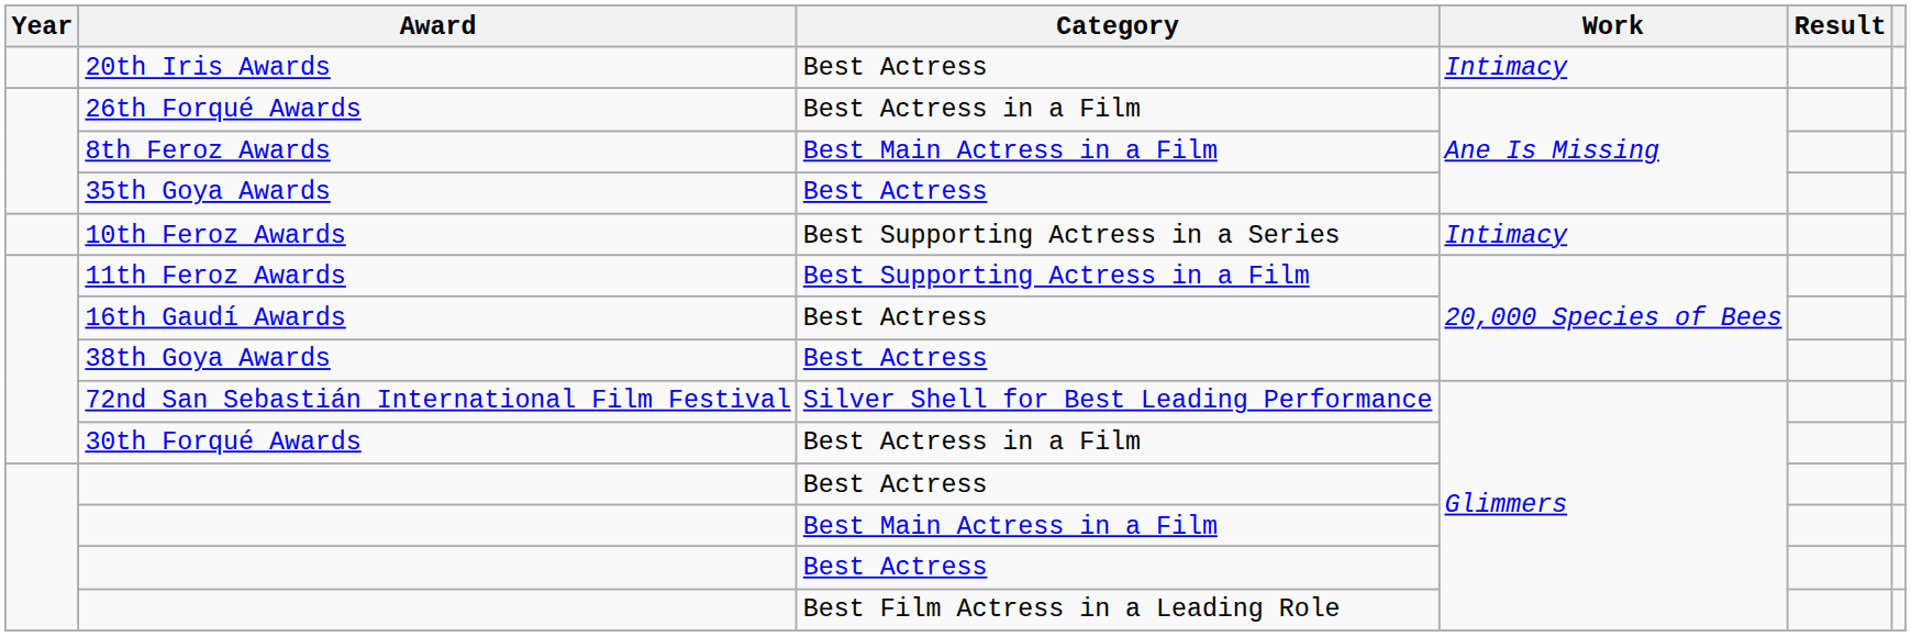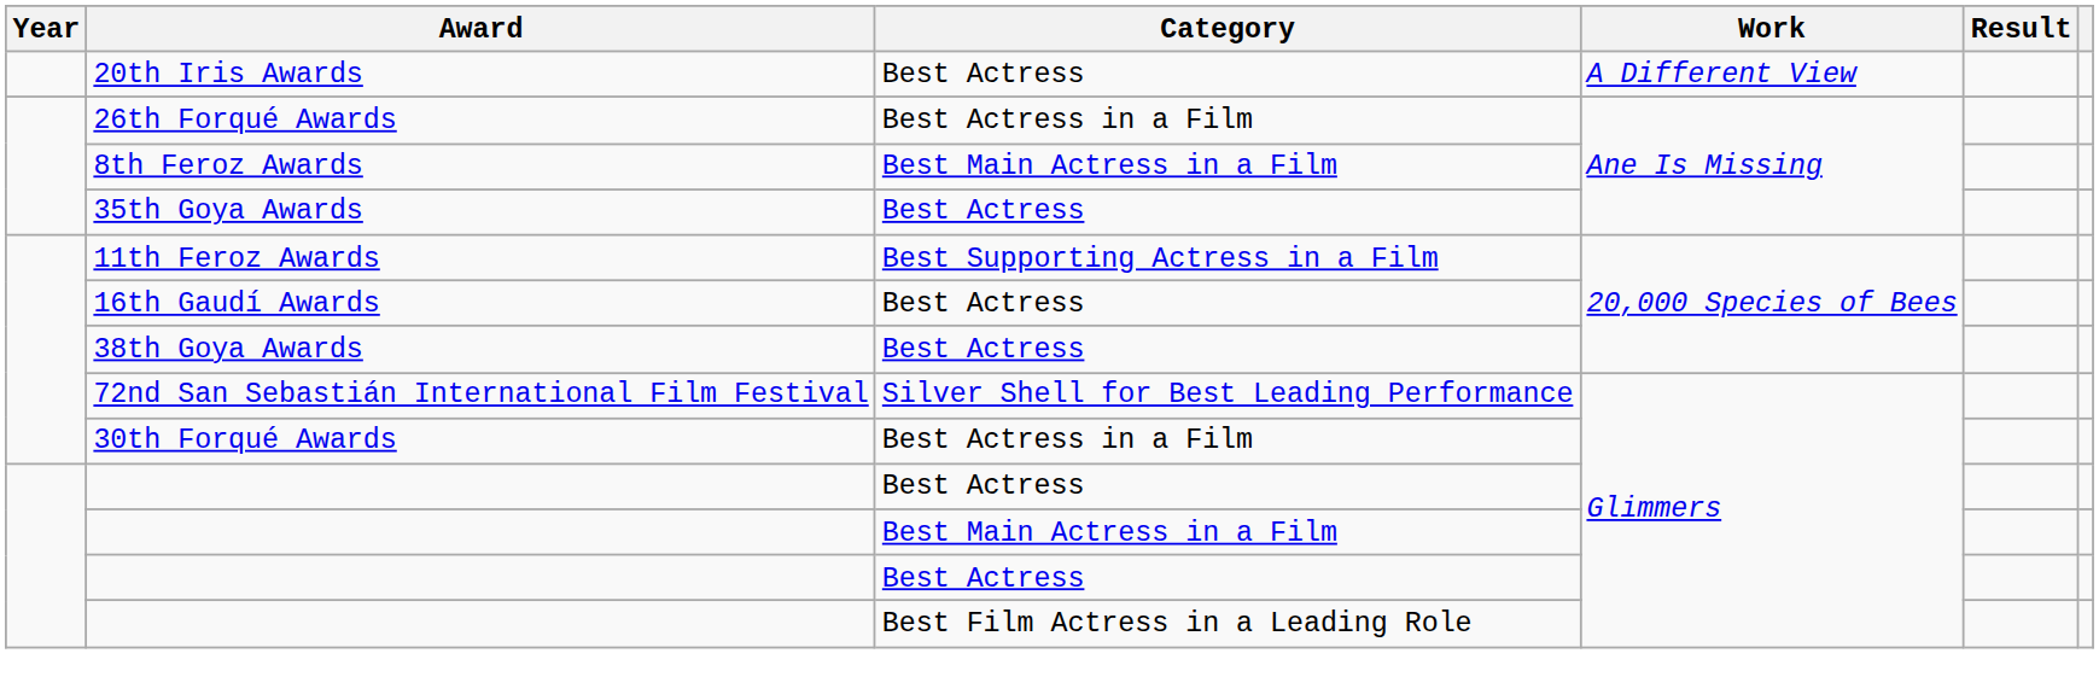 <table class="wikitable sortable plainrowheaders">
 <tr>
 <th>Year</th>
 <th>Award</th>
 <th>Category</th>
 <th>Work</th>
 <th>Result</th>
 <th scope="col" class="unsortable"></th>
 </tr>
 <tr>
 <td></td>
 <td><a href='#'>20th Iris Awards</a></td>
 <td>Best Actress</td>
-<td><em><a href='#'>Intimacy</a></em></td>
+<td><em><a href='#'>A Different View</a></em></td>
 <td></td>
 <td></td>
 </tr>
 <tr>
 <td rowspan = "3"></td>
 <td><a href='#'>26th Forqué Awards</a></td>
 <td>Best Actress in a Film</td>
 <td rowspan = "3"><em><a href='#'>Ane Is Missing</a></em></td>
 <td></td>
 <td></td>
 </tr>
 <tr>
 <td><a href='#'>8th Feroz Awards</a></td>
 <td><a href='#'>Best Main Actress in a Film</a></td>
 <td></td>
 <td></td>
 </tr>
 <tr>
 <td><a href='#'>35th Goya Awards</a></td>
 <td><a href='#'>Best Actress</a></td>
-<td></td>
-<td></td>
-</tr>
-<tr>
-<td></td>
-<td><a href='#'>10th Feroz Awards</a></td>
-<td>Best Supporting Actress in a Series</td>
-<td><em><a href='#'>Intimacy</a></em></td>
 <td></td>
 <td></td>
 </tr>
 <tr>
 <td rowspan = "5"></td>
 <td><a href='#'>11th Feroz Awards</a></td>
 <td><a href='#'>Best Supporting Actress in a Film</a></td>
 <td rowspan = "3"><em><a href='#'>20,000 Species of Bees</a></em></td>
 <td></td>
 <td></td>
 </tr>
 <tr>
 <td><a href='#'>16th Gaudí Awards</a></td>
 <td>Best Actress</td>
 <td></td>
 <td></td>
 </tr>
 <tr>
 <td><a href='#'>38th Goya Awards</a></td>
 <td><a href='#'>Best Actress</a></td>
 <td></td>
 <td></td>
 </tr>
 <tr>
 <td><a href='#'>72nd San Sebastián International Film Festival</a></td>
 <td><a href='#'>Silver Shell for Best Leading Performance</a></td>
 <td rowspan = "6"><em><a href='#'>Glimmers</a></em></td>
 <td></td>
 <td></td>
 </tr>
 <tr>
 <td><a href='#'>30th Forqué Awards</a></td>
 <td>Best Actress in a Film</td>
 <td></td>
 <td></td>
 </tr>
 <tr>
 <td rowspan = "4"></td>
 <td></td>
 <td>Best Actress</td>
 <td></td>
 <td></td>
 </tr>
 <tr>
 <td></td>
 <td><a href='#'>Best Main Actress in a Film</a></td>
 <td></td>
 <td></td>
 </tr>
 <tr>
 <td></td>
 <td><a href='#'>Best Actress</a></td>
 <td></td>
 <td></td>
 </tr>
 <tr>
 <td></td>
 <td>Best Film Actress in a Leading Role</td>
 <td></td>
 <td></td>
 </tr>
 </table>
